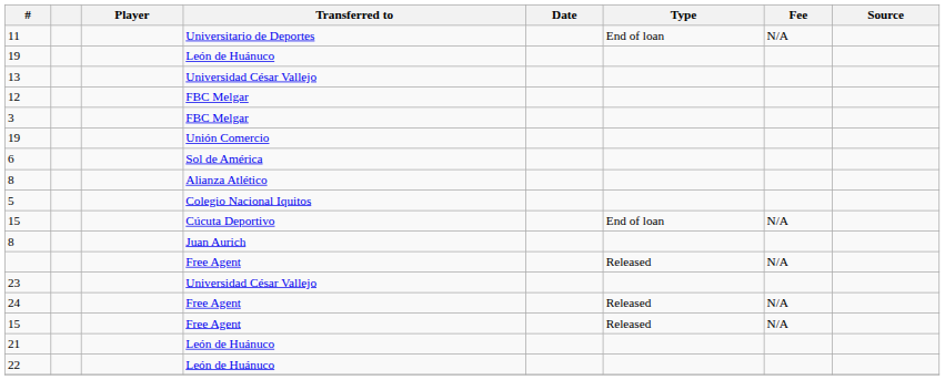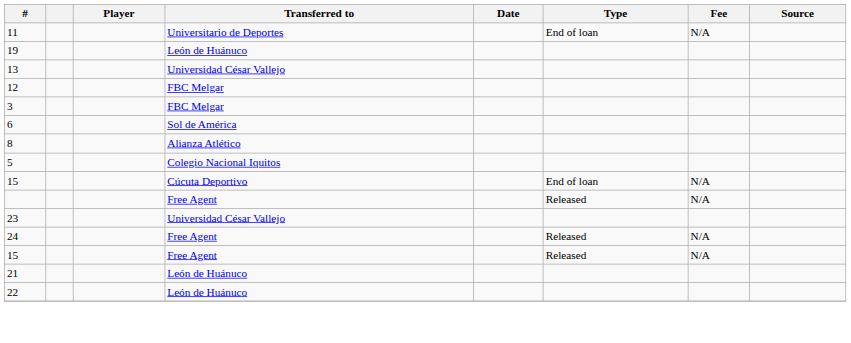 <table width=90% class="wikitable sortable" style="text-align:center; font-size:95%; text-align:left">
 <tr>
 <th><strong>#</strong></th>
 <th style="width:30px;"></th>
 <th><strong>Player </strong></th>
 <th><strong>Transferred to</strong></th>
 <th><strong>Date </strong></th>
 <th><strong>Type </strong></th>
 <th><strong>Fee</strong></th>
 <th><strong>Source</strong></th>
 </tr>
 <tr>
 <td>11</td>
 <td align=center></td>
 <td></td>
 <td> <a href='#'>Universitario de Deportes</a></td>
 <td></td>
 <td>End of loan</td>
 <td>N/A</td>
 <td></td>
 </tr>
 <tr>
 <td>19</td>
 <td align=center></td>
 <td></td>
 <td> <a href='#'>León de Huánuco</a></td>
 <td></td>
 <td></td>
 <td></td>
 <td></td>
 </tr>
 <tr>
 <td>13</td>
 <td align=center></td>
 <td></td>
 <td> <a href='#'>Universidad César Vallejo</a></td>
 <td></td>
 <td></td>
 <td></td>
 <td></td>
 </tr>
 <tr>
 <td>12</td>
 <td align=center></td>
 <td></td>
 <td> <a href='#'>FBC Melgar</a></td>
 <td></td>
 <td></td>
 <td></td>
 <td></td>
 </tr>
 <tr>
 <td>3</td>
 <td align=center></td>
 <td></td>
 <td> <a href='#'>FBC Melgar</a></td>
 <td></td>
 <td></td>
 <td></td>
 <td></td>
 </tr>
 <tr>
-<td>19</td>
-<td align=center></td>
-<td></td>
-<td> <a href='#'>Unión Comercio</a></td>
-<td></td>
-<td></td>
-<td></td>
-<td></td>
-</tr>
-<tr>
 <td>6</td>
 <td align=center></td>
 <td></td>
 <td> <a href='#'>Sol de América</a></td>
 <td></td>
 <td></td>
 <td></td>
 <td></td>
 </tr>
 <tr>
 <td>8</td>
 <td align=center></td>
 <td></td>
 <td> <a href='#'>Alianza Atlético</a></td>
 <td></td>
 <td></td>
 <td></td>
 <td></td>
 </tr>
 <tr>
 <td>5</td>
 <td align=center></td>
 <td></td>
 <td> <a href='#'>Colegio Nacional Iquitos</a></td>
 <td></td>
 <td></td>
 <td></td>
 <td></td>
 </tr>
 <tr>
 <td>15</td>
 <td align=center></td>
 <td></td>
 <td> <a href='#'>Cúcuta Deportivo</a></td>
 <td></td>
 <td>End of loan</td>
 <td>N/A</td>
-<td></td>
-</tr>
-<tr>
-<td>8</td>
-<td align=center></td>
-<td></td>
-<td> <a href='#'>Juan Aurich</a></td>
-<td></td>
-<td></td>
-<td></td>
 <td></td>
 </tr>
 <tr>
 <td></td>
 <td align=center></td>
 <td></td>
 <td><a href='#'>Free Agent</a></td>
 <td></td>
 <td>Released</td>
 <td>N/A</td>
 <td></td>
 </tr>
 <tr>
 <td>23</td>
 <td align=center></td>
 <td></td>
 <td> <a href='#'>Universidad César Vallejo</a></td>
 <td></td>
 <td></td>
 <td></td>
 <td></td>
 </tr>
 <tr>
 <td>24</td>
 <td align=center></td>
 <td></td>
 <td><a href='#'>Free Agent</a></td>
 <td></td>
 <td>Released</td>
 <td>N/A</td>
 <td></td>
 </tr>
 <tr>
 <td>15</td>
 <td align=center></td>
 <td></td>
 <td><a href='#'>Free Agent</a></td>
 <td></td>
 <td>Released</td>
 <td>N/A</td>
 <td></td>
 </tr>
 <tr>
 <td>21</td>
 <td align=center></td>
 <td></td>
 <td> <a href='#'>León de Huánuco</a></td>
 <td></td>
 <td></td>
 <td></td>
 <td></td>
 </tr>
 <tr>
 <td>22</td>
 <td align=center></td>
 <td></td>
 <td> <a href='#'>León de Huánuco</a></td>
 <td></td>
 <td></td>
 <td></td>
 <td></td>
 </tr>
 <tr>
 </tr>
 </table>
